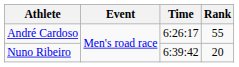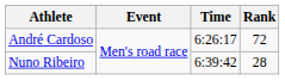 <table class=wikitable style="font-size:90%;">
 <tr>
 <th>Athlete</th>
 <th>Event</th>
 <th>Time</th>
 <th>Rank</th>
 </tr>
 <tr align=center>
 <td align=left><a href='#'>André Cardoso</a></td>
 <td align=left rowspan=2><a href='#'>Men's road race</a></td>
 <td>6:26:17</td>
-<td>55</td>
+<td>72</td>
 </tr>
 <tr align=center>
 <td align=left><a href='#'>Nuno Ribeiro</a></td>
 <td>6:39:42</td>
-<td>20</td>
+<td>28</td>
 </tr>
 </table>
